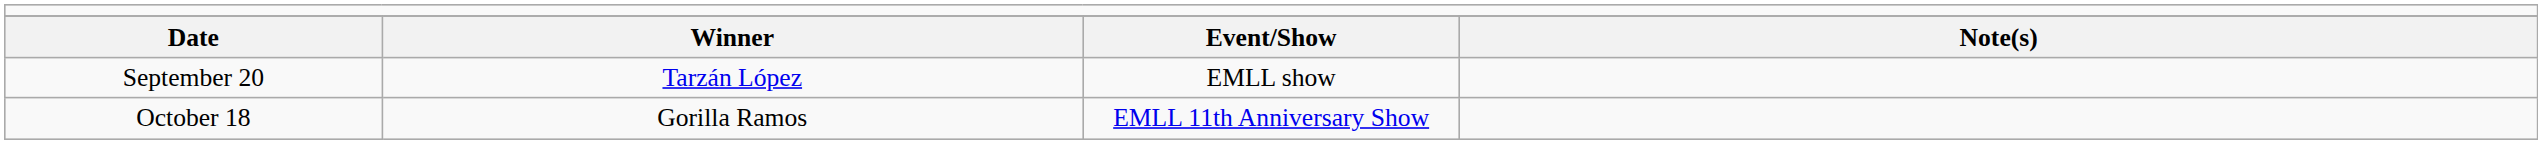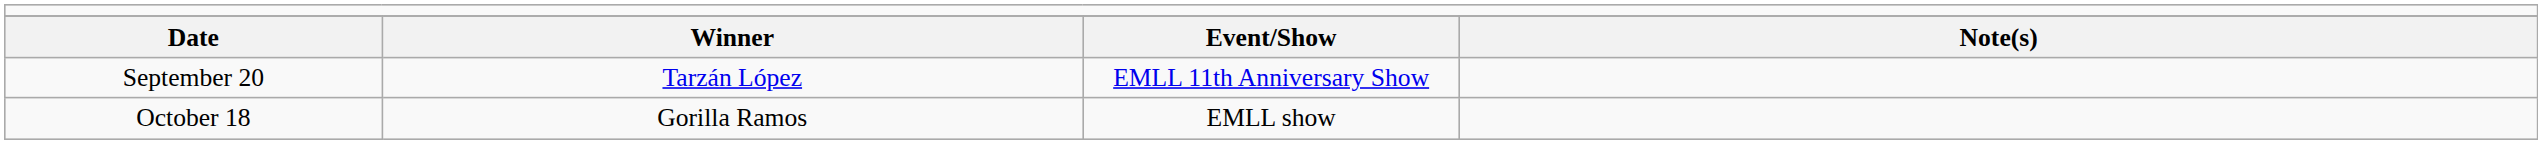 <table class="wikitable" style="text-align:center; width:100%;">
 <tr>
 <td colspan=5></td>
 </tr>
 <tr |colspan=5|>
 </tr>
 <tr>
 <th width=14%>Date</th>
 <th width=26%>Winner</th>
 <th width=14%>Event/Show</th>
 <th width=40%>Note(s)</th>
 </tr>
 <tr>
 <td>September 20</td>
 <td><a href='#'>Tarzán López</a></td>
-<td>EMLL show</td>
+<td><a href='#'>EMLL 11th Anniversary Show</a></td>
 <td></td>
 </tr>
 <tr>
 <td>October 18</td>
 <td>Gorilla Ramos</td>
-<td><a href='#'>EMLL 11th Anniversary Show</a></td>
+<td>EMLL show</td>
 <td align=left></td>
 </tr>
 </table>
